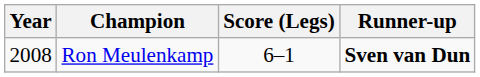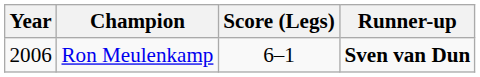 <table class="wikitable">
 <tr>
 <th>Year</th>
 <th>Champion</th>
 <th>Score (Legs)</th>
 <th>Runner-up</th>
 </tr>
 <tr>
-<td>2008</td>
+<td>2006</td>
 <td> <a href='#'>Ron Meulenkamp</a></td>
 <td style="text-align: center;">6–1</td>
 <td><strong> Sven van Dun</strong></td>
 </tr>
 </table>
